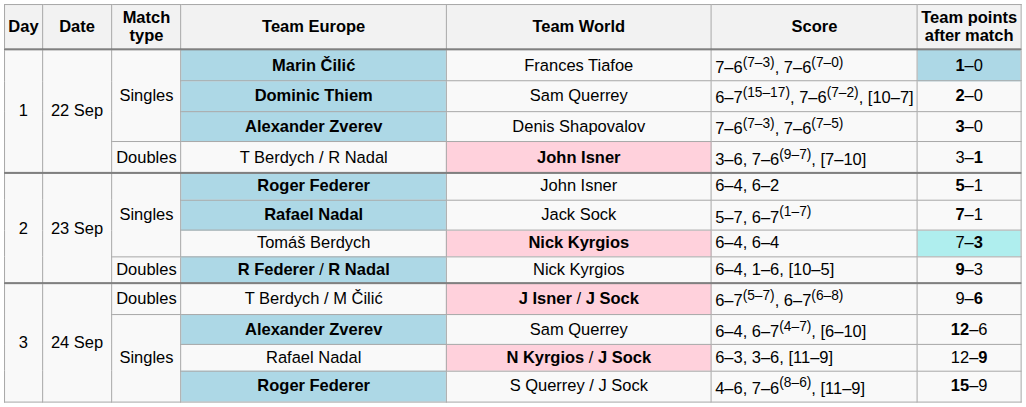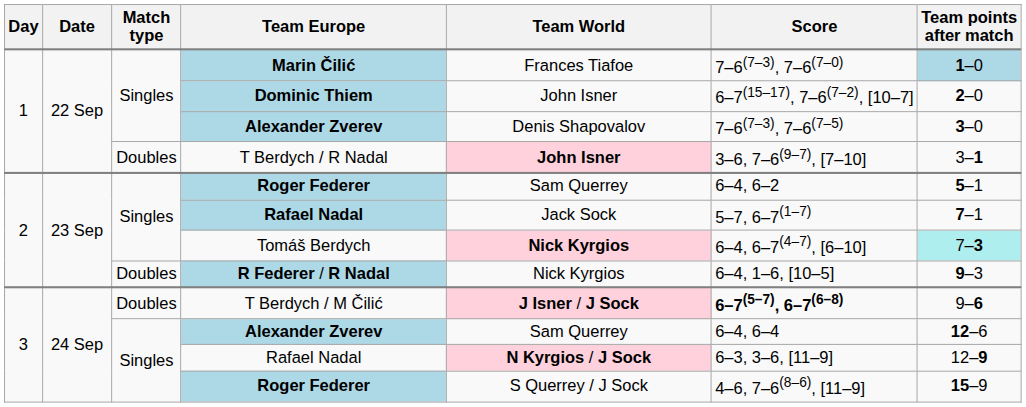 <table class="wikitable nowrap" style="text-align: center">
 <tr>
 <th>Day</th>
 <th width=60>Date</th>
 <th width=60>Match <br> type</th>
 <th width=250> Team Europe</th>
 <th width=250> Team World</th>
 <th>Score</th>
 <th>Team points <br>after match</th>
 </tr>
 <tr style="border-top:2px solid gray;">
 <td rowspan=4>1</td>
 <td rowspan=4>22 Sep</td>
 <td rowspan=3>Singles</td>
 <td bgcolor=lightblue> <strong>Marin Čilić</strong></td>
 <td> Frances Tiafoe</td>
 <td align=left>7–6<sup>(7–3)</sup>, 7–6<sup>(7–0)</sup></td>
 <td style="background: lightblue;"><strong>1</strong>–0</td>
 </tr>
 <tr>
 <td bgcolor=lightblue> <strong>Dominic Thiem</strong></td>
-<td> Sam Querrey</td>
+<td> John Isner</td>
 <td align=left>6–7<sup>(15–17)</sup>, 7–6<sup>(7–2)</sup>, [10–7]</td>
 <td><strong>2</strong>–0</td>
 </tr>
 <tr>
 <td bgcolor=lightblue> <strong>Alexander Zverev</strong></td>
 <td> Denis Shapovalov</td>
 <td align=left>7–6<sup>(7–3)</sup>, 7–6<sup>(7–5)</sup></td>
 <td><strong>3</strong>–0</td>
 </tr>
 <tr>
 <td>Doubles</td>
 <td> T Berdych /  R Nadal</td>
 <td bgcolor= FFD1DC> <strong>John Isner</strong></td>
 <td align=left>3–6, 7–6<sup>(9–7)</sup>, [7–10]</td>
 <td>3–<strong>1</strong></td>
 </tr>
 <tr style="border-top:2px solid gray;">
 <td rowspan=4>2</td>
 <td rowspan=4>23 Sep</td>
 <td rowspan=3>Singles</td>
 <td bgcolor=lightblue> <strong>Roger Federer</strong></td>
-<td> John Isner</td>
+<td> Sam Querrey</td>
 <td align=left>6–4, 6–2</td>
 <td><strong>5</strong>–1</td>
 </tr>
 <tr>
 <td bgcolor=lightblue> <strong>Rafael Nadal</strong></td>
 <td> Jack Sock</td>
 <td align=left>5–7, 6–7<sup>(1–7)</sup></td>
 <td><strong>7</strong>–1</td>
 </tr>
 <tr>
 <td> Tomáš Berdych</td>
 <td bgcolor= FFD1DC> <strong>Nick Kyrgios</strong></td>
-<td align=left>6–4, 6–4</td>
+<td align=left>6–4, 6–7<sup>(4–7)</sup>, [6–10]</td>
 <td style="background: paleturquoise;">7–<strong>3</strong></td>
 </tr>
 <tr>
 <td>Doubles</td>
 <td bgcolor=lightblue> <strong>R Federer</strong> /  <strong>R Nadal</strong></td>
 <td> Nick Kyrgios</td>
 <td align=left>6–4, 1–6, [10–5]</td>
 <td><strong>9</strong>–3</td>
 </tr>
 <tr style="border-top:2px solid gray;">
 <td rowspan=4>3</td>
 <td rowspan=4>24 Sep</td>
 <td>Doubles</td>
 <td> T Berdych /  M Čilić</td>
 <td bgcolor= FFD1DC> <strong>J Isner</strong> /  <strong>J Sock</strong></td>
-<td align=left>6–7<sup>(5–7)</sup>, 6–7<sup>(6–8)</sup></td>
+<td align=left><strong>6–7<sup>(5–7)</sup>, 6–7<sup>(6–8)</sup></strong></td>
 <td>9–<strong>6</strong></td>
 </tr>
 <tr>
 <td rowspan=3>Singles</td>
 <td bgcolor=lightblue> <strong>Alexander Zverev</strong></td>
 <td> Sam Querrey</td>
-<td align=left>6–4, 6–7<sup>(4–7)</sup>, [6–10]</td>
+<td align=left>6–4, 6–4</td>
 <td><strong>12</strong>–6</td>
 </tr>
 <tr>
 <td> Rafael Nadal</td>
 <td bgcolor= FFD1DC> <strong>N Kyrgios</strong> /  <strong>J Sock</strong></td>
 <td align=left>6–3, 3–6, [11–9]</td>
 <td>12–<strong>9</strong></td>
 </tr>
 <tr>
 <td bgcolor=lightblue> <strong>Roger Federer</strong></td>
 <td> S Querrey /  J Sock</td>
 <td align=left>4–6, 7–6<sup>(8–6)</sup>, [11–9]</td>
 <td><strong>15</strong>–9</td>
 </tr>
 </table>
